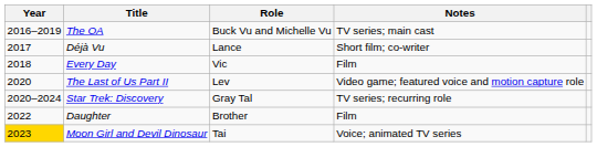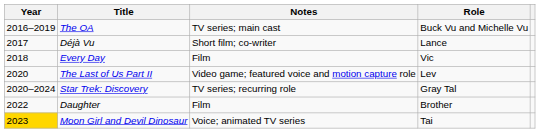 <table class="wikitable">
 <tr>
 <th scope="col">Year</th>
 <th scope="col">Title</th>
+<th scope="col">Notes</th>
 <th scope="col">Role</th>
-<th scope="col">Notes</th>
 <th scope="col"></th>
 </tr>
 <tr>
 <td>2016–2019</td>
 <td><em><a href='#'>The OA</a></em></td>
+<td>TV series; main cast</td>
 <td>Buck Vu and Michelle Vu</td>
-<td>TV series; main cast</td>
 <td></td>
 </tr>
 <tr>
 <td>2017</td>
 <td><em>Déjà Vu</em></td>
+<td>Short film; co-writer</td>
 <td>Lance</td>
-<td>Short film; co-writer</td>
 <td></td>
 </tr>
 <tr>
 <td>2018</td>
 <td><em><a href='#'>Every Day</a></em></td>
+<td>Film</td>
 <td>Vic</td>
-<td>Film</td>
 <td></td>
 </tr>
 <tr>
 <td>2020</td>
 <td><em><a href='#'>The Last of Us Part II</a></em></td>
+<td>Video game; featured voice and <a href='#'>motion capture</a> role</td>
 <td>Lev</td>
-<td>Video game; featured voice and <a href='#'>motion capture</a> role</td>
 <td></td>
 </tr>
 <tr>
 <td>2020–2024</td>
 <td><em><a href='#'>Star Trek: Discovery</a></em></td>
+<td>TV series; recurring role</td>
 <td>Gray Tal</td>
-<td>TV series; recurring role</td>
 <td></td>
 </tr>
 <tr>
 <td>2022</td>
 <td><em>Daughter</em></td>
+<td>Film</td>
 <td>Brother</td>
-<td>Film</td>
 <td></td>
 </tr>
 <tr>
 <td style="background: gold;">2023</td>
 <td><em><a href='#'>Moon Girl and Devil Dinosaur</a></em></td>
+<td>Voice; animated TV series</td>
 <td>Tai</td>
-<td>Voice; animated TV series</td>
 <td></td>
 </tr>
 </table>
